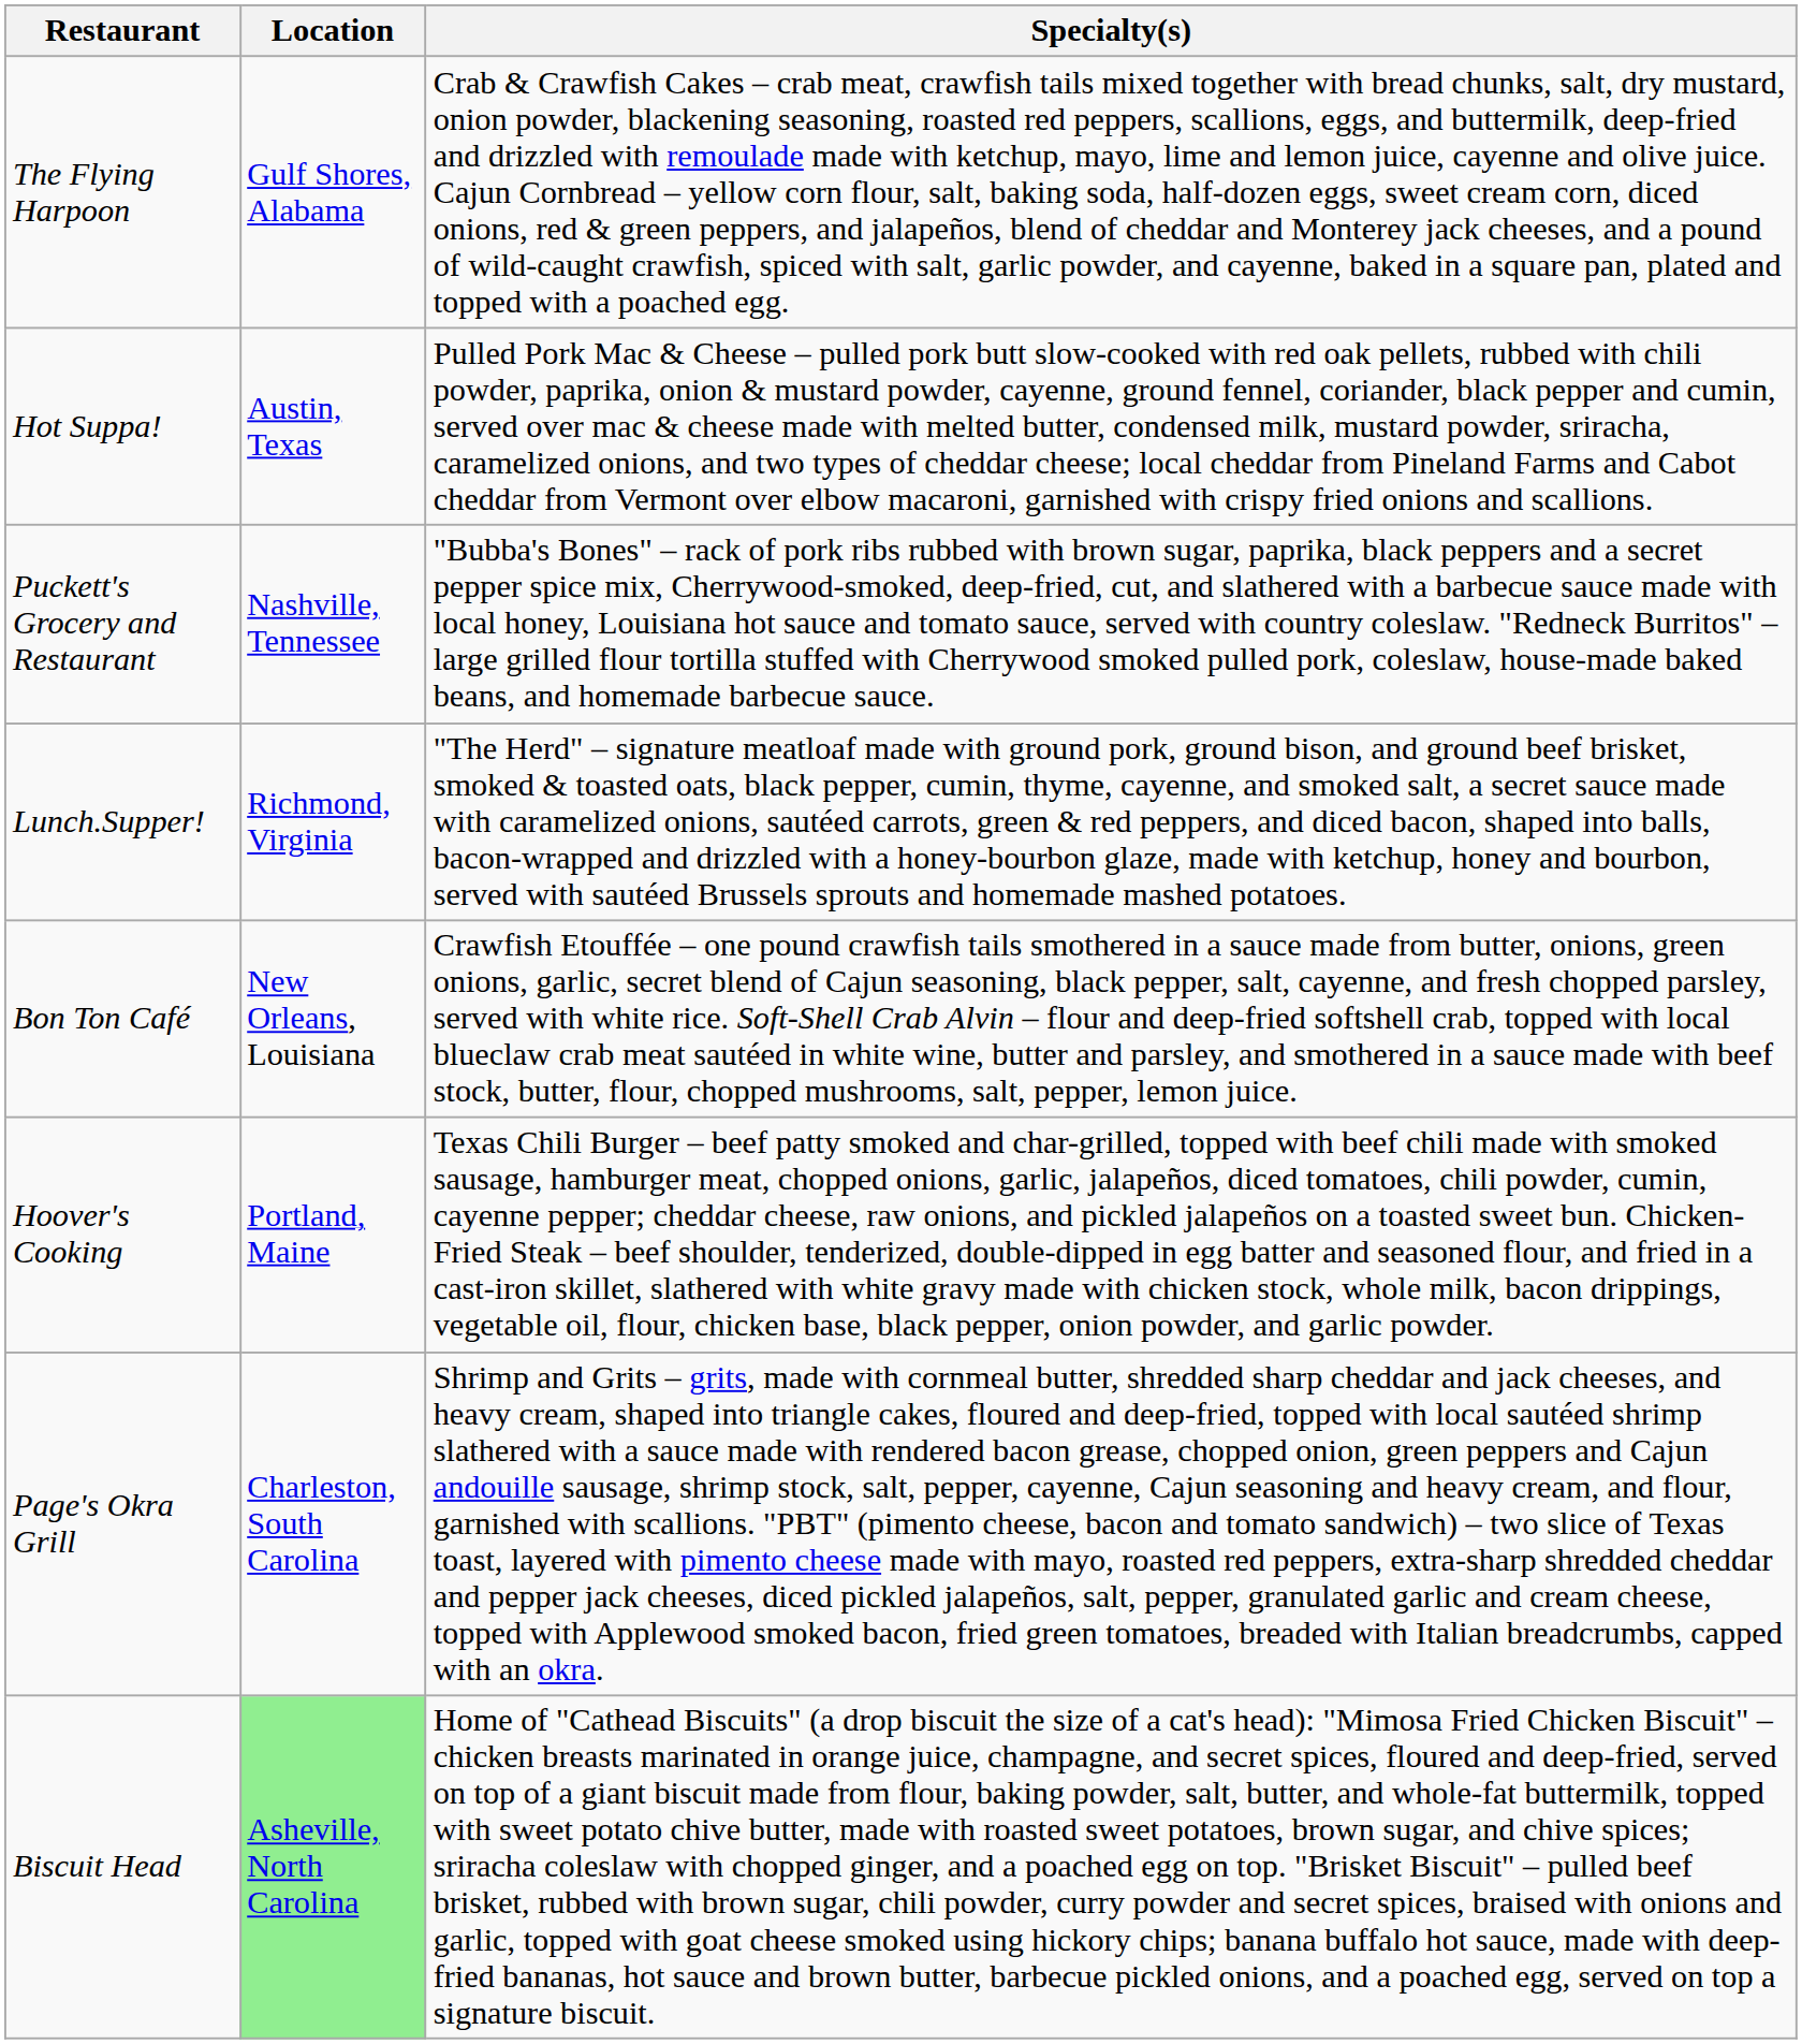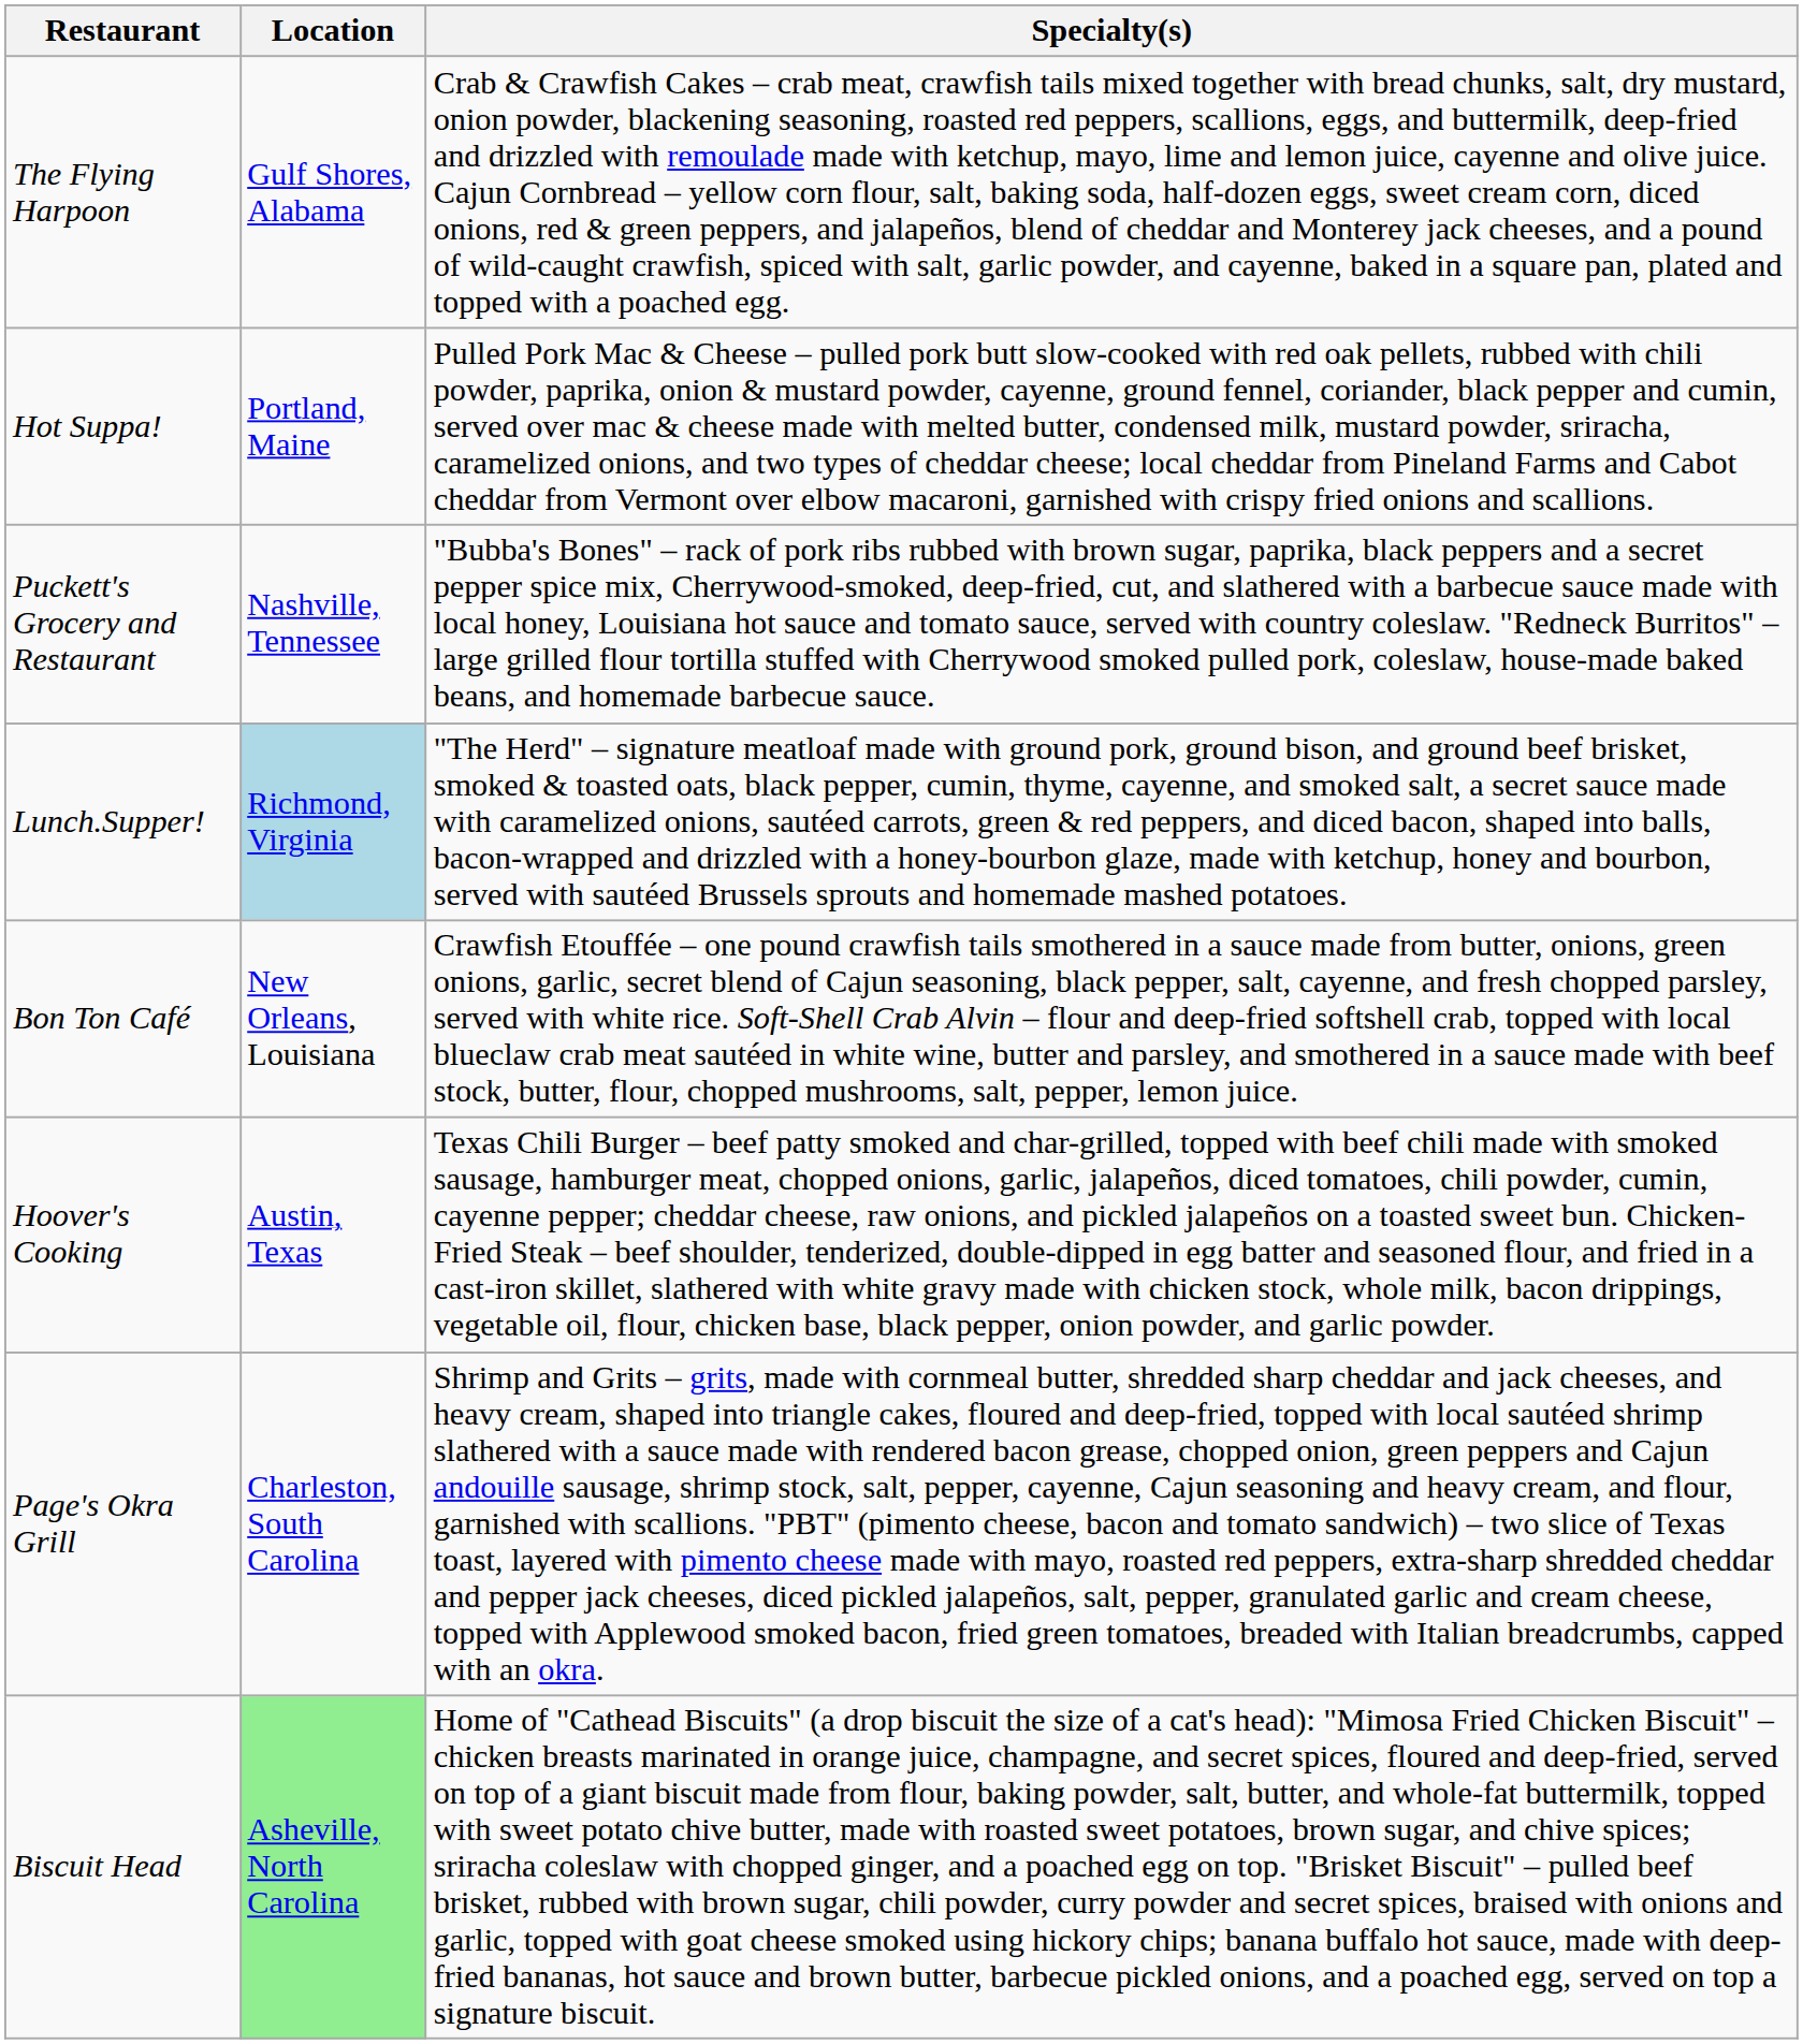 <table class="wikitable" style="width:100%;">
 <tr>
 <th>Restaurant</th>
 <th>Location</th>
 <th>Specialty(s)</th>
 </tr>
 <tr>
 <td><em>The Flying Harpoon</em></td>
 <td><a href='#'>Gulf Shores, Alabama</a></td>
 <td>Crab & Crawfish Cakes – crab meat, crawfish tails mixed together with bread chunks, salt, dry mustard, onion powder, blackening seasoning, roasted red peppers, scallions, eggs, and buttermilk, deep-fried and drizzled with <a href='#'>remoulade</a> made with ketchup, mayo, lime and lemon juice, cayenne and olive juice. Cajun Cornbread – yellow corn flour, salt, baking soda, half-dozen eggs, sweet cream corn, diced onions, red & green peppers, and jalapeños, blend of cheddar and Monterey jack cheeses, and a pound of wild-caught crawfish, spiced with salt, garlic powder, and cayenne, baked in a square pan, plated and topped with a poached egg.</td>
 </tr>
 <tr>
 <td><em>Hot Suppa!</em></td>
-<td><a href='#'>Austin, Texas</a></td>
+<td><a href='#'>Portland, Maine</a></td>
 <td>Pulled Pork Mac & Cheese – pulled pork butt slow-cooked with red oak pellets, rubbed with chili powder, paprika, onion & mustard powder, cayenne, ground fennel, coriander, black pepper and cumin, served over mac & cheese made with melted butter, condensed milk, mustard powder, sriracha, caramelized onions, and two types of cheddar cheese; local cheddar from Pineland Farms and Cabot cheddar from Vermont over elbow macaroni, garnished with crispy fried onions and scallions.</td>
 </tr>
 <tr>
 <td><em>Puckett's Grocery and Restaurant</em></td>
 <td><a href='#'>Nashville, Tennessee</a></td>
 <td>"Bubba's Bones" – rack of pork ribs rubbed with brown sugar, paprika, black peppers and a secret pepper spice mix, Cherrywood-smoked, deep-fried, cut, and slathered with a barbecue sauce made with local honey, Louisiana hot sauce and tomato sauce, served with country coleslaw. "Redneck Burritos" – large grilled flour tortilla stuffed with Cherrywood smoked pulled pork, coleslaw, house-made baked beans, and homemade barbecue sauce.</td>
 </tr>
 <tr>
 <td><em>Lunch.Supper!</em></td>
-<td><a href='#'>Richmond, Virginia</a></td>
+<td style="background: lightblue;"><a href='#'>Richmond, Virginia</a></td>
 <td>"The Herd" – signature meatloaf made with ground pork, ground bison, and ground beef brisket, smoked & toasted oats, black pepper, cumin, thyme, cayenne, and smoked salt, a secret sauce made with caramelized onions, sautéed carrots, green & red peppers, and diced bacon, shaped into balls, bacon-wrapped and drizzled with a honey-bourbon glaze, made with ketchup, honey and bourbon, served with sautéed Brussels sprouts and homemade mashed potatoes.</td>
 </tr>
 <tr>
 <td><em>Bon Ton Café</em></td>
 <td><a href='#'>New Orleans</a>, Louisiana</td>
 <td>Crawfish Etouffée – one pound crawfish tails smothered in a sauce made from butter, onions, green onions, garlic, secret blend of Cajun seasoning, black pepper, salt,  cayenne, and fresh chopped parsley, served with white rice. <em>Soft-Shell Crab Alvin</em> – flour and deep-fried softshell crab, topped with local blueclaw crab meat sautéed in white wine, butter and parsley, and smothered in a sauce made with beef stock, butter, flour, chopped mushrooms, salt, pepper, lemon juice.</td>
 </tr>
 <tr>
 <td><em>Hoover's Cooking</em></td>
-<td><a href='#'>Portland, Maine</a></td>
+<td><a href='#'>Austin, Texas</a></td>
 <td>Texas Chili Burger – beef patty smoked and char-grilled, topped with beef chili made with smoked sausage, hamburger meat, chopped onions, garlic, jalapeños, diced tomatoes, chili powder, cumin, cayenne pepper; cheddar cheese, raw onions, and pickled jalapeños on a toasted sweet bun. Chicken-Fried Steak – beef shoulder, tenderized, double-dipped in egg batter and seasoned flour, and fried in a cast-iron skillet, slathered with white gravy made with chicken stock, whole milk, bacon drippings, vegetable oil, flour, chicken base, black pepper, onion powder, and garlic powder.</td>
 </tr>
 <tr>
 <td><em>Page's Okra Grill</em></td>
 <td><a href='#'>Charleston, South Carolina</a></td>
 <td>Shrimp and Grits – <a href='#'>grits</a>, made with cornmeal butter, shredded sharp cheddar and jack cheeses, and heavy cream, shaped into triangle cakes, floured and deep-fried, topped with local sautéed shrimp slathered with a sauce made with rendered bacon grease, chopped onion, green peppers and Cajun <a href='#'>andouille</a> sausage, shrimp stock, salt, pepper, cayenne, Cajun seasoning and heavy cream, and flour, garnished with scallions. "PBT" (pimento cheese, bacon and tomato sandwich) – two slice of Texas toast, layered with <a href='#'>pimento cheese</a> made with mayo, roasted red peppers, extra-sharp shredded cheddar and pepper jack cheeses, diced pickled jalapeños, salt, pepper, granulated garlic and cream cheese, topped with Applewood smoked bacon, fried green tomatoes, breaded with Italian breadcrumbs, capped with an <a href='#'>okra</a>.</td>
 </tr>
 <tr>
 <td><em>Biscuit Head</em></td>
 <td style="background: lightgreen;"><a href='#'>Asheville, North Carolina</a></td>
 <td>Home of "Cathead Biscuits" (a drop biscuit the size of a cat's head): "Mimosa Fried Chicken Biscuit" – chicken breasts marinated in orange juice, champagne,  and secret spices, floured and deep-fried, served on top of a giant biscuit made from flour, baking powder, salt, butter, and whole-fat buttermilk, topped with sweet potato chive butter, made with roasted sweet potatoes, brown sugar, and chive spices; sriracha coleslaw with chopped ginger, and a poached egg on top. "Brisket Biscuit" – pulled beef brisket, rubbed with brown sugar, chili powder, curry powder and secret spices, braised with onions and garlic, topped with goat cheese smoked using hickory chips; banana buffalo hot sauce, made with deep-fried bananas, hot sauce and brown butter, barbecue pickled onions, and a poached egg, served on top a signature biscuit.</td>
 </tr>
 </table>
